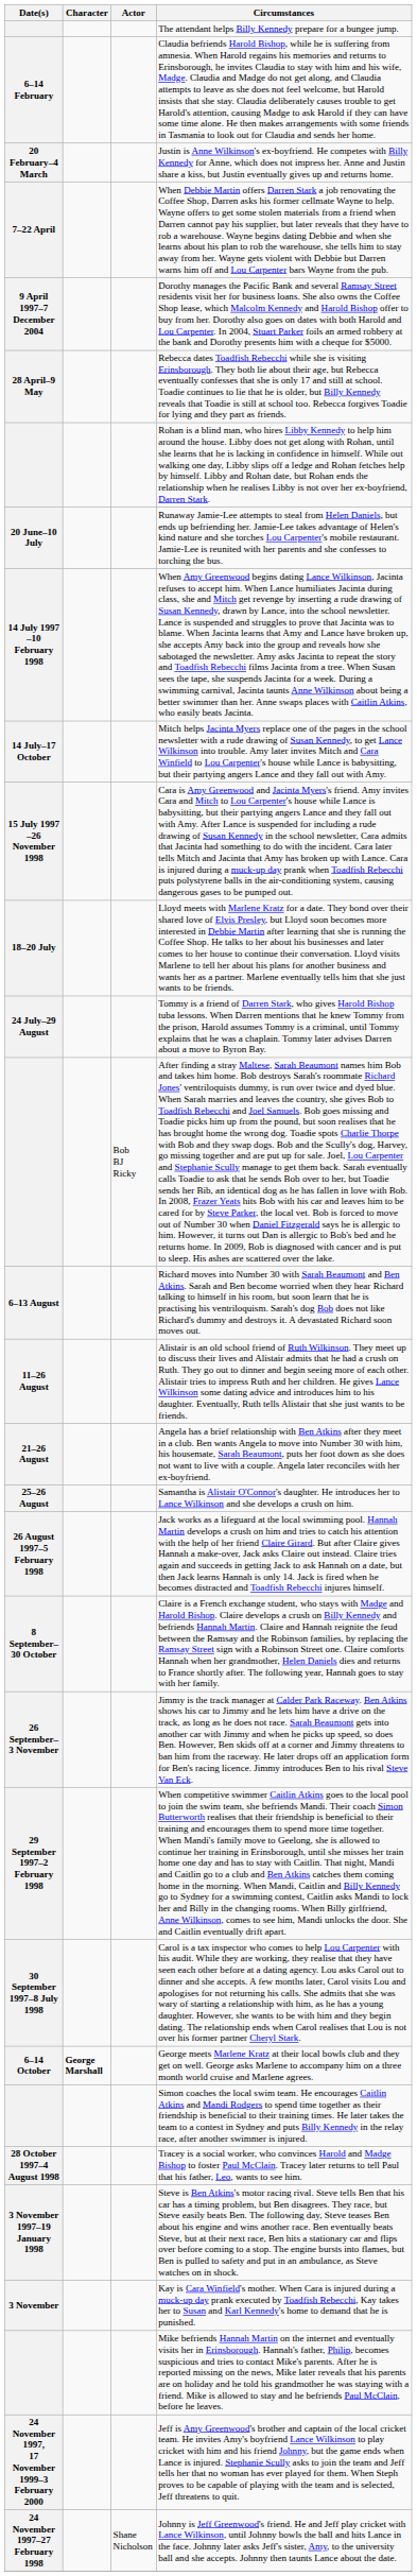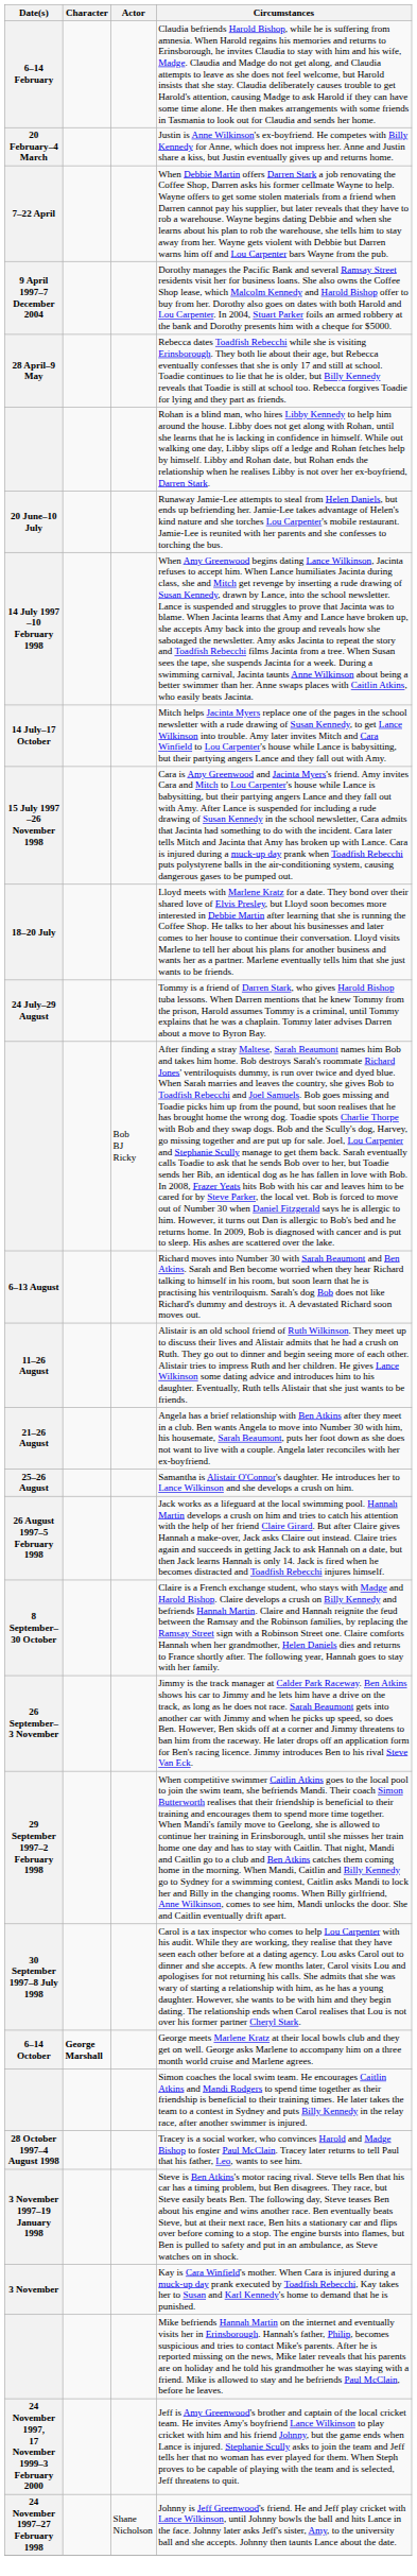 <table class="wikitable plainrowheaders" style="font-size:90%">
 <tr>
 <th scope="col">Date(s)</th>
 <th scope="col">Character</th>
 <th scope="col">Actor</th>
 <th scope="col">Circumstances</th>
-</tr>
-<tr>
-<th scope="row"></th>
-<td></td>
-<td></td>
-<td>The attendant helps <a href='#'>Billy Kennedy</a> prepare for a bungee jump.</td>
 </tr>
 <tr>
 <th scope="row">6–14 February</th>
 <td></td>
 <td></td>
 <td>Claudia befriends <a href='#'>Harold Bishop</a>, while he is suffering from amnesia. When Harold regains his memories and returns to Erinsborough, he invites Claudia to stay with him and his wife, <a href='#'>Madge</a>. Claudia and Madge do not get along, and Claudia attempts to leave as she does not feel welcome, but Harold insists that she stay. Claudia deliberately causes trouble to get Harold's attention, causing Madge to ask Harold if they can have some time alone. He then makes arrangements with some friends in Tasmania to look out for Claudia and sends her home.</td>
 </tr>
 <tr>
 <th scope="row">20 February–4 March</th>
 <td></td>
 <td></td>
 <td>Justin is <a href='#'>Anne Wilkinson</a>'s ex-boyfriend. He competes with <a href='#'>Billy Kennedy</a> for Anne, which does not impress her. Anne and Justin share a kiss, but Justin eventually gives up and returns home.</td>
 </tr>
 <tr>
 <th scope="row">7–22 April</th>
 <td></td>
 <td></td>
 <td>When <a href='#'>Debbie Martin</a> offers <a href='#'>Darren Stark</a> a job renovating the Coffee Shop, Darren asks his former cellmate Wayne to help. Wayne offers to get some stolen materials from a friend when Darren cannot pay his supplier, but later reveals that they have to rob a warehouse. Wayne begins dating Debbie and when she learns about his plan to rob the warehouse, she tells him to stay away from her. Wayne gets violent with Debbie but Darren warns him off and <a href='#'>Lou Carpenter</a> bars Wayne from the pub.</td>
 </tr>
 <tr>
 <th scope="row">9 April 1997–7 December 2004</th>
 <td></td>
 <td></td>
 <td>Dorothy manages the Pacific Bank and several <a href='#'>Ramsay Street</a> residents visit her for business loans. She also owns the Coffee Shop lease, which <a href='#'>Malcolm Kennedy</a> and <a href='#'>Harold Bishop</a> offer to buy from her. Dorothy also goes on dates with both Harold and <a href='#'>Lou Carpenter</a>. In 2004, <a href='#'>Stuart Parker</a> foils an armed robbery at the bank and Dorothy presents him with a cheque for $5000.</td>
 </tr>
 <tr>
 <th scope="row">28 April–9 May</th>
 <td></td>
 <td></td>
 <td>Rebecca dates <a href='#'>Toadfish Rebecchi</a> while she is visiting <a href='#'>Erinsborough</a>. They both lie about their age, but Rebecca eventually confesses that she is only 17 and still at school. Toadie continues to lie that he is older, but <a href='#'>Billy Kennedy</a> reveals that Toadie is still at school too. Rebecca forgives Toadie for lying and they part as friends.</td>
 </tr>
 <tr>
 <th scope="row"></th>
 <td></td>
 <td></td>
 <td>Rohan is a blind man, who hires <a href='#'>Libby Kennedy</a> to help him around the house. Libby does not get along with Rohan, until she learns that he is lacking in confidence in himself. While out walking one day, Libby slips off a ledge and Rohan fetches help by himself. Libby and Rohan date, but Rohan ends the relationship when he realises Libby is not over her ex-boyfriend, <a href='#'>Darren Stark</a>.</td>
 </tr>
 <tr>
 <th scope="row">20 June–10 July</th>
 <td></td>
 <td></td>
 <td>Runaway Jamie-Lee attempts to steal from <a href='#'>Helen Daniels</a>, but ends up befriending her. Jamie-Lee takes advantage of Helen's kind nature and she torches <a href='#'>Lou Carpenter</a>'s mobile restaurant. Jamie-Lee is reunited with her parents and she confesses to torching the bus.</td>
 </tr>
 <tr>
 <th scope="row">14 July 1997 –10 February 1998</th>
 <td></td>
 <td></td>
 <td>When <a href='#'>Amy Greenwood</a> begins dating <a href='#'>Lance Wilkinson</a>, Jacinta refuses to accept him. When Lance humiliates Jacinta during class, she and <a href='#'>Mitch</a> get revenge by inserting a rude drawing of <a href='#'>Susan Kennedy</a>, drawn by Lance, into the school newsletter. Lance is suspended and struggles to prove that Jacinta was to blame. When Jacinta learns that Amy and Lance have broken up, she accepts Amy back into the group and reveals how she sabotaged the newsletter. Amy asks Jacinta to repeat the story and <a href='#'>Toadfish Rebecchi</a> films Jacinta from a tree. When Susan sees the tape, she suspends Jacinta for a week. During a swimming carnival, Jacinta taunts <a href='#'>Anne Wilkinson</a> about being a better swimmer than her. Anne swaps places with <a href='#'>Caitlin Atkins</a>, who easily beats Jacinta.</td>
 </tr>
 <tr>
 <th scope="row">14 July–17 October</th>
 <td></td>
 <td></td>
 <td>Mitch helps <a href='#'>Jacinta Myers</a> replace one of the pages in the school newsletter with a rude drawing of <a href='#'>Susan Kennedy</a>, to get <a href='#'>Lance Wilkinson</a> into trouble. Amy later invites Mitch and <a href='#'>Cara Winfield</a> to <a href='#'>Lou Carpenter</a>'s house while Lance is babysitting, but their partying angers Lance and they fall out with Amy.</td>
 </tr>
 <tr>
 <th scope="row">15 July 1997 –26 November 1998</th>
 <td></td>
 <td></td>
 <td>Cara is <a href='#'>Amy Greenwood</a> and <a href='#'>Jacinta Myers</a>'s friend. Amy invites Cara and <a href='#'>Mitch</a> to <a href='#'>Lou Carpenter</a>'s house while Lance is babysitting, but their partying angers Lance and they fall out with Amy. After Lance is suspended for including a rude drawing of <a href='#'>Susan Kennedy</a> in the school newsletter, Cara admits that Jacinta had something to do with the incident. Cara later tells Mitch and Jacinta that Amy has broken up with Lance. Cara is injured during a <a href='#'>muck-up day</a> prank when <a href='#'>Toadfish Rebecchi</a> puts polystyrene balls in the air-conditioning system, causing dangerous gases to be pumped out.</td>
 </tr>
 <tr>
 <th scope="row">18–20 July</th>
 <td></td>
 <td></td>
 <td>Lloyd meets with <a href='#'>Marlene Kratz</a> for a date. They bond over their shared love of <a href='#'>Elvis Presley</a>, but Lloyd soon becomes more interested in <a href='#'>Debbie Martin</a> after learning that she is running the Coffee Shop. He talks to her about his businesses and later comes to her house to continue their conversation. Lloyd visits Marlene to tell her about his plans for another business and wants her as a partner. Marlene eventually tells him that she just wants to be friends.</td>
 </tr>
 <tr>
 <th scope="row">24 July–29 August</th>
 <td></td>
 <td></td>
 <td>Tommy is a friend of <a href='#'>Darren Stark</a>, who gives <a href='#'>Harold Bishop</a> tuba lessons. When Darren mentions that he knew Tommy from the prison, Harold assumes Tommy is a criminal, until Tommy explains that he was a chaplain. Tommy later advises Darren about a move to Byron Bay.</td>
 </tr>
 <tr>
 <th scope="row"></th>
 <td></td>
 <td>Bob<br>BJ<br>Ricky</td>
 <td>After finding a stray <a href='#'>Maltese</a>, <a href='#'>Sarah Beaumont</a> names him Bob and takes him home. Bob destroys Sarah's roommate <a href='#'>Richard Jones</a>' ventriloquists dummy, is run over twice and dyed blue. When Sarah marries and leaves the country, she gives Bob to <a href='#'>Toadfish Rebecchi</a> and <a href='#'>Joel Samuels</a>. Bob goes missing and Toadie picks him up from the pound, but soon realises that he has brought home the wrong dog. Toadie spots <a href='#'>Charlie Thorpe</a> with Bob and they swap dogs. Bob and the Scully's dog, Harvey, go missing together and are put up for sale. Joel, <a href='#'>Lou Carpenter</a> and <a href='#'>Stephanie Scully</a> manage to get them back. Sarah eventually calls Toadie to ask that he sends Bob over to her, but Toadie sends her Bib, an identical dog as he has fallen in love with Bob. In 2008, <a href='#'>Frazer Yeats</a> hits Bob with his car and leaves him to be cared for by <a href='#'>Steve Parker</a>, the local vet. Bob is forced to move out of Number 30 when <a href='#'>Daniel Fitzgerald</a> says he is allergic to him. However, it turns out Dan is allergic to Bob's bed and he returns home. In 2009, Bob is diagnosed with cancer and is put to sleep. His ashes are scattered over the lake.</td>
 </tr>
 <tr>
 <th scope="row">6–13 August</th>
 <td></td>
 <td></td>
 <td>Richard moves into Number 30 with <a href='#'>Sarah Beaumont</a> and <a href='#'>Ben Atkins</a>. Sarah and Ben become worried when they hear Richard talking to himself in his room, but soon learn that he is practising his ventriloquism. Sarah's dog <a href='#'>Bob</a> does not like Richard's dummy and destroys it. A devastated Richard soon moves out.</td>
 </tr>
 <tr>
 <th scope="row">11–26 August</th>
 <td></td>
 <td></td>
 <td>Alistair is an old school friend of <a href='#'>Ruth Wilkinson</a>. They meet up to discuss their lives and Alistair admits that he had a crush on Ruth. They go out to dinner and begin seeing more of each other. Alistair tries to impress Ruth and her children. He gives <a href='#'>Lance Wilkinson</a> some dating advice and introduces him to his daughter. Eventually, Ruth tells Alistair that she just wants to be friends.</td>
 </tr>
 <tr>
 <th scope="row">21–26 August</th>
 <td></td>
 <td></td>
 <td>Angela has a brief relationship with <a href='#'>Ben Atkins</a> after they meet in a club. Ben wants Angela to move into Number 30 with him, his housemate, <a href='#'>Sarah Beaumont</a>, puts her foot down as she does not want to live with a couple. Angela later reconciles with her ex-boyfriend.</td>
 </tr>
 <tr>
 <th scope="row">25–26 August</th>
 <td></td>
 <td></td>
 <td>Samantha is <a href='#'>Alistair O'Connor</a>'s daughter. He introduces her to <a href='#'>Lance Wilkinson</a> and she develops a crush on him.</td>
 </tr>
 <tr>
 <th scope="row">26 August 1997–5 February 1998</th>
 <td></td>
 <td></td>
 <td>Jack works as a lifeguard at the local swimming pool. <a href='#'>Hannah Martin</a> develops a crush on him and tries to catch his attention with the help of her friend <a href='#'>Claire Girard</a>. But after Claire gives Hannah a make-over, Jack asks Claire out instead. Claire tries again and succeeds in getting Jack to ask Hannah on a date, but then Jack learns Hannah is only 14. Jack is fired when he becomes distracted and <a href='#'>Toadfish Rebecchi</a> injures himself.</td>
 </tr>
 <tr>
 <th scope="row">8 September–30 October</th>
 <td></td>
 <td></td>
 <td>Claire is a French exchange student, who stays with <a href='#'>Madge</a> and <a href='#'>Harold Bishop</a>. Claire develops a crush on <a href='#'>Billy Kennedy</a> and befriends <a href='#'>Hannah Martin</a>. Claire and Hannah reignite the feud between the Ramsay and the Robinson families, by replacing the <a href='#'>Ramsay Street</a> sign with a Robinson Street one. Claire comforts Hannah when her grandmother, <a href='#'>Helen Daniels</a> dies and returns to France shortly after. The following year, Hannah goes to stay with her family.</td>
 </tr>
 <tr>
 <th scope="row">26 September–3 November</th>
 <td></td>
 <td></td>
 <td>Jimmy is the track manager at <a href='#'>Calder Park Raceway</a>. <a href='#'>Ben Atkins</a> shows his car to Jimmy and he lets him have a drive on the track, as long as he does not race. <a href='#'>Sarah Beaumont</a> gets into another car with Jimmy and when he picks up speed, so does Ben. However, Ben skids off at a corner and Jimmy threatens to ban him from the raceway. He later drops off an application form for Ben's racing licence. Jimmy introduces Ben to his rival <a href='#'>Steve Van Eck</a>.</td>
 </tr>
 <tr>
 <th scope="row">29 September 1997–2 February 1998</th>
 <td></td>
 <td></td>
 <td>When competitive swimmer <a href='#'>Caitlin Atkins</a> goes to the local pool to join the swim team, she befriends Mandi. Their coach <a href='#'>Simon Butterworth</a> realises that their friendship is beneficial to their training and encourages them to spend more time together. When Mandi's family move to Geelong, she is allowed to continue her training in Erinsborough, until she misses her train home one day and has to stay with Caitlin. That night, Mandi and Caitlin go to a club and <a href='#'>Ben Atkins</a> catches them coming home in the morning. When Mandi, Caitlin and <a href='#'>Billy Kennedy</a> go to Sydney for a swimming contest, Caitlin asks Mandi to lock her and Billy in the changing rooms. When Billy girlfriend, <a href='#'>Anne Wilkinson</a>, comes to see him, Mandi unlocks the door. She and Caitlin eventually drift apart.</td>
 </tr>
 <tr>
 <th scope="row">30 September 1997–8 July 1998</th>
 <td></td>
 <td></td>
 <td>Carol is a tax inspector who comes to help <a href='#'>Lou Carpenter</a> with his audit. While they are working, they realise that they have seen each other before at a dating agency. Lou asks Carol out to dinner and she accepts. A few months later, Carol visits Lou and apologises for not returning his calls. She admits that she was wary of starting a relationship with him, as he has a young daughter. However, she wants to be with him and they begin dating. The relationship ends when Carol realises that Lou is not over his former partner <a href='#'>Cheryl Stark</a>.</td>
 </tr>
 <tr>
 <th scope="row">6–14 October</th>
 <td><strong>George Marshall</strong></td>
 <td></td>
 <td>George meets <a href='#'>Marlene Kratz</a> at their local bowls club and they get on well. George asks Marlene to accompany him on a three month world cruise and Marlene agrees.</td>
 </tr>
 <tr>
 <th scope="row"></th>
 <td></td>
 <td></td>
 <td>Simon coaches the local swim team. He encourages <a href='#'>Caitlin Atkins</a> and <a href='#'>Mandi Rodgers</a> to spend time together as their friendship is beneficial to their training times. He later takes the team to a contest in Sydney and puts <a href='#'>Billy Kennedy</a> in the relay race, after another swimmer is injured.</td>
 </tr>
 <tr>
 <th scope="row">28 October 1997–4 August 1998</th>
 <td></td>
 <td></td>
 <td>Tracey is a social worker, who convinces <a href='#'>Harold</a> and <a href='#'>Madge Bishop</a> to foster <a href='#'>Paul McClain</a>. Tracey later returns to tell Paul that his father, <a href='#'>Leo</a>, wants to see him.</td>
 </tr>
 <tr>
 <th scope="row">3 November 1997–19 January 1998</th>
 <td></td>
 <td></td>
 <td>Steve is <a href='#'>Ben Atkins</a>'s motor racing rival. Steve tells Ben that his car has a timing problem, but Ben disagrees. They race, but Steve easily beats Ben. The following day, Steve teases Ben about his engine and wins another race. Ben eventually beats Steve, but at their next race, Ben hits a stationary car and flips over before coming to a stop. The engine bursts into flames, but Ben is pulled to safety and put in an ambulance, as Steve watches on in shock.</td>
 </tr>
 <tr>
 <th scope="row">3 November</th>
 <td></td>
 <td></td>
 <td>Kay is <a href='#'>Cara Winfield</a>'s mother. When Cara is injured during a <a href='#'>muck-up day</a> prank executed by <a href='#'>Toadfish Rebecchi</a>, Kay takes her to <a href='#'>Susan</a> and <a href='#'>Karl Kennedy</a>'s home to demand that he is punished.</td>
 </tr>
 <tr>
 <th scope="row"></th>
 <td></td>
 <td></td>
 <td>Mike befriends <a href='#'>Hannah Martin</a> on the internet and eventually visits her in <a href='#'>Erinsborough</a>. Hannah's father, <a href='#'>Philip</a>, becomes suspicious and tries to contact Mike's parents. After he is reported missing on the news, Mike later reveals that his parents are on holiday and he told his grandmother he was staying with a friend. Mike is allowed to stay and he befriends <a href='#'>Paul McClain</a>, before he leaves.</td>
 </tr>
 <tr>
 <th scope="row">24 November 1997,<br>17 November 1999–3 February 2000</th>
 <td></td>
 <td></td>
 <td>Jeff is <a href='#'>Amy Greenwood</a>'s brother and captain of the local cricket team. He invites Amy's boyfriend <a href='#'>Lance Wilkinson</a> to play cricket with him and his friend <a href='#'>Johnny</a>, but the game ends when Lance is injured. <a href='#'>Stephanie Scully</a> asks to join the team and Jeff tells her that no woman has ever played for them. When Steph proves to be capable of playing with the team and is selected, Jeff threatens to quit.</td>
 </tr>
 <tr>
 <th scope="row">24 November 1997–27 February 1998</th>
 <td></td>
 <td>Shane Nicholson</td>
 <td>Johnny is <a href='#'>Jeff Greenwood</a>'s friend. He and Jeff play cricket with <a href='#'>Lance Wilkinson</a>, until Johnny bowls the ball and hits Lance in the face. Johnny later asks Jeff's sister, <a href='#'>Amy</a>, to the university ball and she accepts. Johnny then taunts Lance about the date.</td>
 </tr>
 <tr>
 </tr>
 </table>
